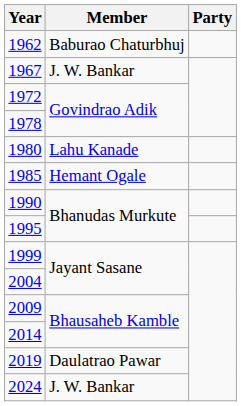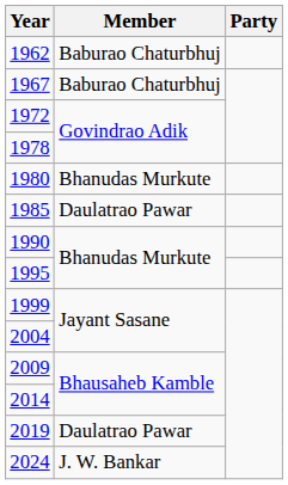 <table class="wikitable">
 <tr>
 <th>Year</th>
 <th>Member</th>
 <th colspan="2">Party</th>
 </tr>
 <tr>
 <td><a href='#'>1962</a></td>
 <td>Baburao Chaturbhuj</td>
 <td></td>
 </tr>
 <tr>
 <td><a href='#'>1967</a></td>
-<td>J. W. Bankar</td>
+<td>Baburao Chaturbhuj</td>
 </tr>
 <tr>
 <td><a href='#'>1972</a></td>
 <td rowspan="2"><a href='#'>Govindrao Adik</a></td>
 </tr>
 <tr>
 <td><a href='#'>1978</a></td>
 </tr>
 <tr>
 <td><a href='#'>1980</a></td>
-<td><a href='#'>Lahu Kanade</a></td>
+<td>Bhanudas Murkute</td>
 <td></td>
 </tr>
 <tr>
 <td><a href='#'>1985</a></td>
-<td><a href='#'>Hemant Ogale</a></td>
+<td>Daulatrao Pawar</td>
 <td></td>
 </tr>
 <tr>
 <td><a href='#'>1990</a></td>
 <td rowspan="2">Bhanudas Murkute</td>
 <td></td>
 </tr>
 <tr>
 <td><a href='#'>1995</a></td>
 <td></td>
 </tr>
 <tr>
 <td><a href='#'>1999</a></td>
 <td rowspan="2">Jayant Sasane</td>
 </tr>
 <tr>
 <td><a href='#'>2004</a></td>
 </tr>
 <tr>
 <td><a href='#'>2009</a></td>
 <td rowspan="2"><a href='#'>Bhausaheb Kamble</a></td>
 </tr>
 <tr>
 <td><a href='#'>2014</a></td>
 </tr>
 <tr>
 <td><a href='#'>2019</a></td>
 <td>Daulatrao Pawar</td>
 </tr>
 <tr>
 <td><a href='#'>2024</a></td>
 <td>J. W. Bankar</td>
 </tr>
 </table>
